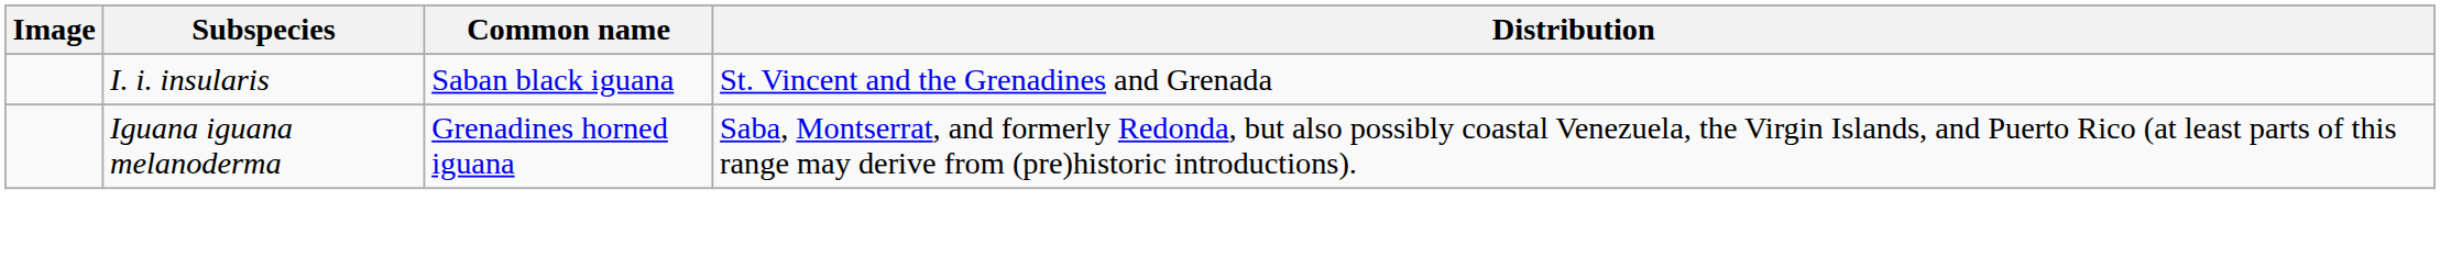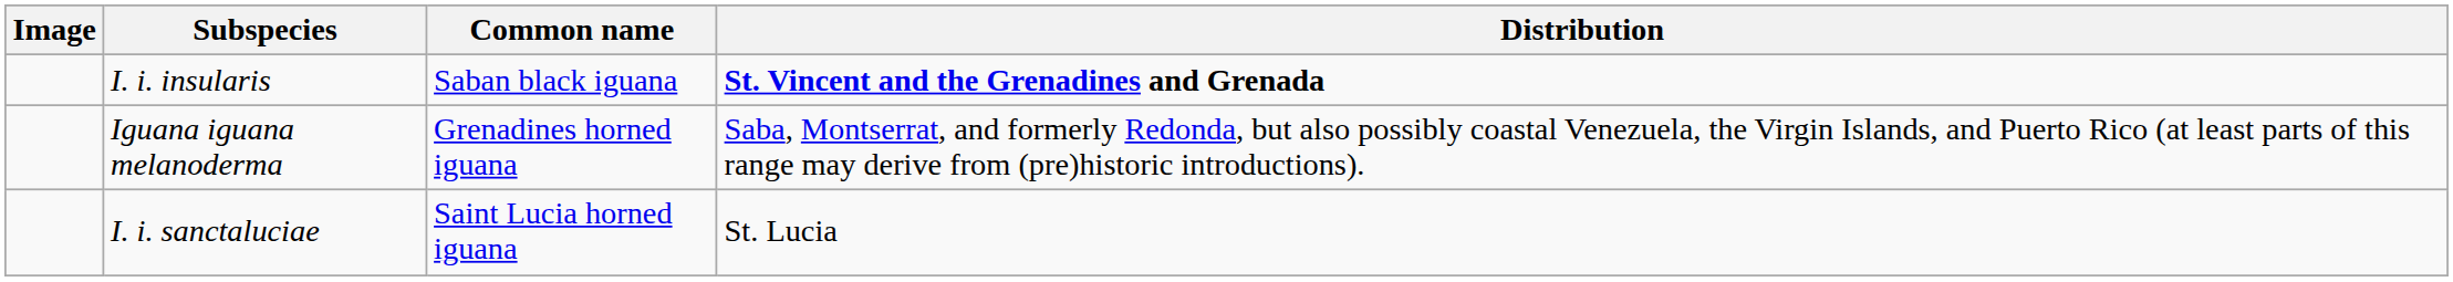 <table class="wikitable">
 <tr>
 <th>Image</th>
 <th>Subspecies</th>
 <th>Common name</th>
 <th>Distribution</th>
 </tr>
 <tr>
 <td></td>
 <td><em>I. i. insularis</em></td>
 <td><a href='#'>Saban black iguana</a></td>
-<td><a href='#'>St. Vincent and the Grenadines</a> and Grenada</td>
+<td><strong><a href='#'>St. Vincent and the Grenadines</a> and Grenada</strong></td>
 </tr>
 <tr>
 <td></td>
 <td><em>Iguana iguana melanoderma</em></td>
 <td><a href='#'>Grenadines horned iguana</a></td>
 <td><a href='#'>Saba</a>, <a href='#'>Montserrat</a>, and formerly <a href='#'>Redonda</a>, but also possibly coastal Venezuela, the Virgin Islands, and Puerto Rico (at least parts of this range may derive from (pre)historic introductions).</td>
 </tr>
+<tr>
+<td></td>
+<td><em>I. i. sanctaluciae</em></td>
+<td><a href='#'>Saint Lucia horned iguana</a></td>
+<td>St. Lucia</td>
+</tr>
 </table>
